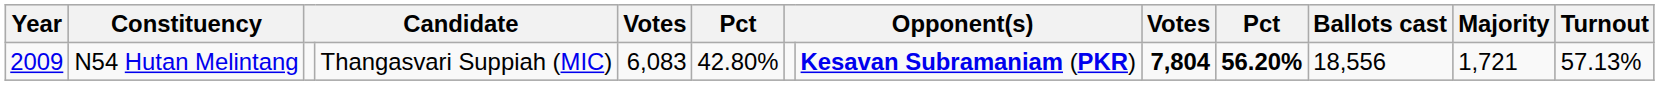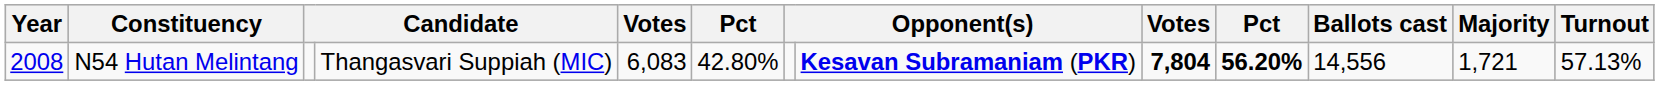 <table class="wikitable" style="margin:0.5em ; font-size:95%">
 <tr>
 <th>Year</th>
 <th>Constituency</th>
 <th colspan=2>Candidate</th>
 <th>Votes</th>
 <th>Pct</th>
 <th colspan=2>Opponent(s)</th>
 <th>Votes</th>
 <th>Pct</th>
 <th>Ballots cast</th>
 <th>Majority</th>
 <th>Turnout</th>
 </tr>
 <tr>
-<td><a href='#'>2009</a></td>
+<td><a href='#'>2008</a></td>
 <td>N54 <a href='#'>Hutan Melintang</a></td>
 <td></td>
 <td>Thangasvari Suppiah (<a href='#'>MIC</a>)</td>
 <td align=right>6,083</td>
 <td>42.80%</td>
 <td></td>
 <td><strong><a href='#'>Kesavan Subramaniam</a></strong> (<a href='#'><strong>PKR</strong></a>)</td>
 <td align=right><strong>7,804</strong></td>
 <td><strong>56.20%</strong></td>
-<td>18,556</td>
+<td>14,556</td>
 <td>1,721</td>
 <td>57.13%</td>
 </tr>
 </table>
